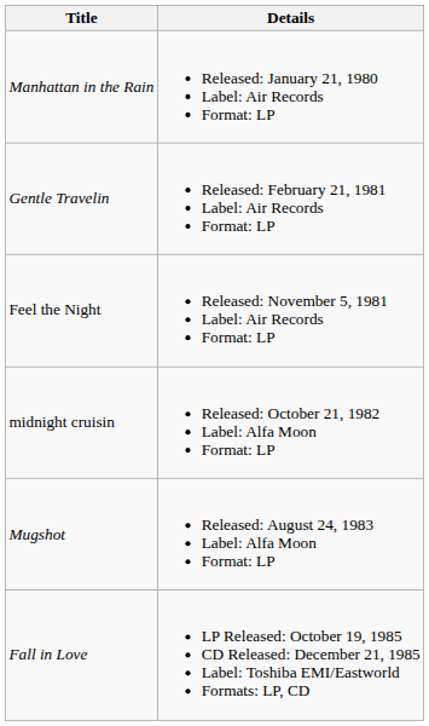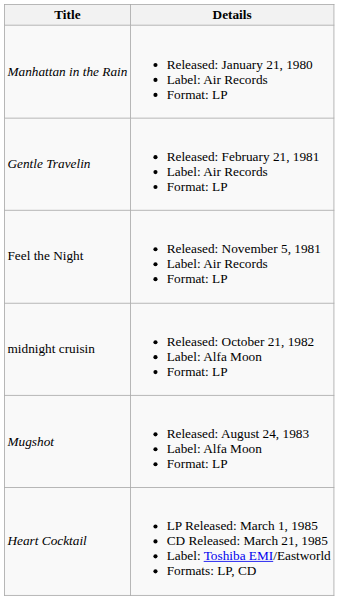 <table class="wikitable">
 <tr>
 <th scope="col">Title</th>
 <th scope="col">Details</th>
 </tr>
 <tr>
 <td><em>Manhattan in the Rain</em></td>
 <td><br><ul><li>Released: January 21, 1980</li><li>Label: Air Records</li><li>Format: LP</li></ul></td>
 </tr>
 <tr>
 <td><em>Gentle Travelin<strong></td>
 <td><br><ul><li>Released: February 21, 1981</li><li>Label: Air Records</li><li>Format: LP</li></ul></td>
 </tr>
 <tr>
 <td></em>Feel the Night<em></td>
 <td><br><ul><li>Released: November 5, 1981</li><li>Label: Air Records</li><li>Format: LP</li></ul></td>
 </tr>
 <tr>
 <td></em>midnight cruisin</strong></td>
 <td><br><ul><li>Released: October 21, 1982</li><li>Label: Alfa Moon</li><li>Format: LP</li></ul></td>
 </tr>
 <tr>
 <td><em>Mugshot</em></td>
 <td><br><ul><li>Released: August 24, 1983</li><li>Label: Alfa Moon</li><li>Format: LP</li></ul></td>
 </tr>
 <tr>
-<td><em>Fall in Love</em></td>
-<td><br><ul><li>LP Released: October 19, 1985</li><li>CD Released: December 21, 1985</li><li>Label: Toshiba EMI/Eastworld</li><li>Formats: LP, CD</li></ul></td>
+<td><em>Heart Cocktail</em></td>
+<td><br><ul><li>LP Released: March 1, 1985</li><li>CD Released: March 21, 1985</li><li>Label: <a href='#'>Toshiba EMI</a>/Eastworld</li><li>Formats: LP, CD</li></ul></td>
 </tr>
 </table>
